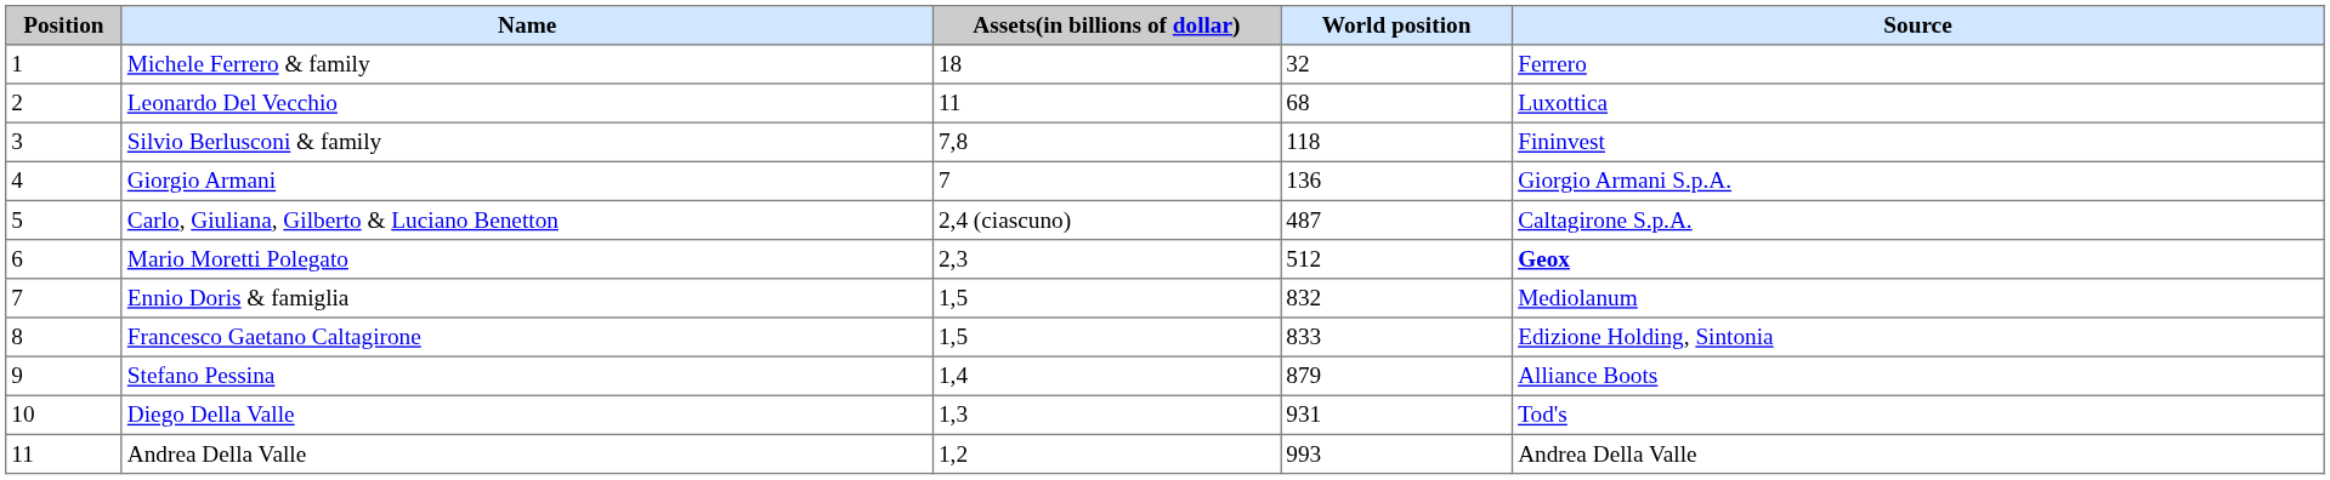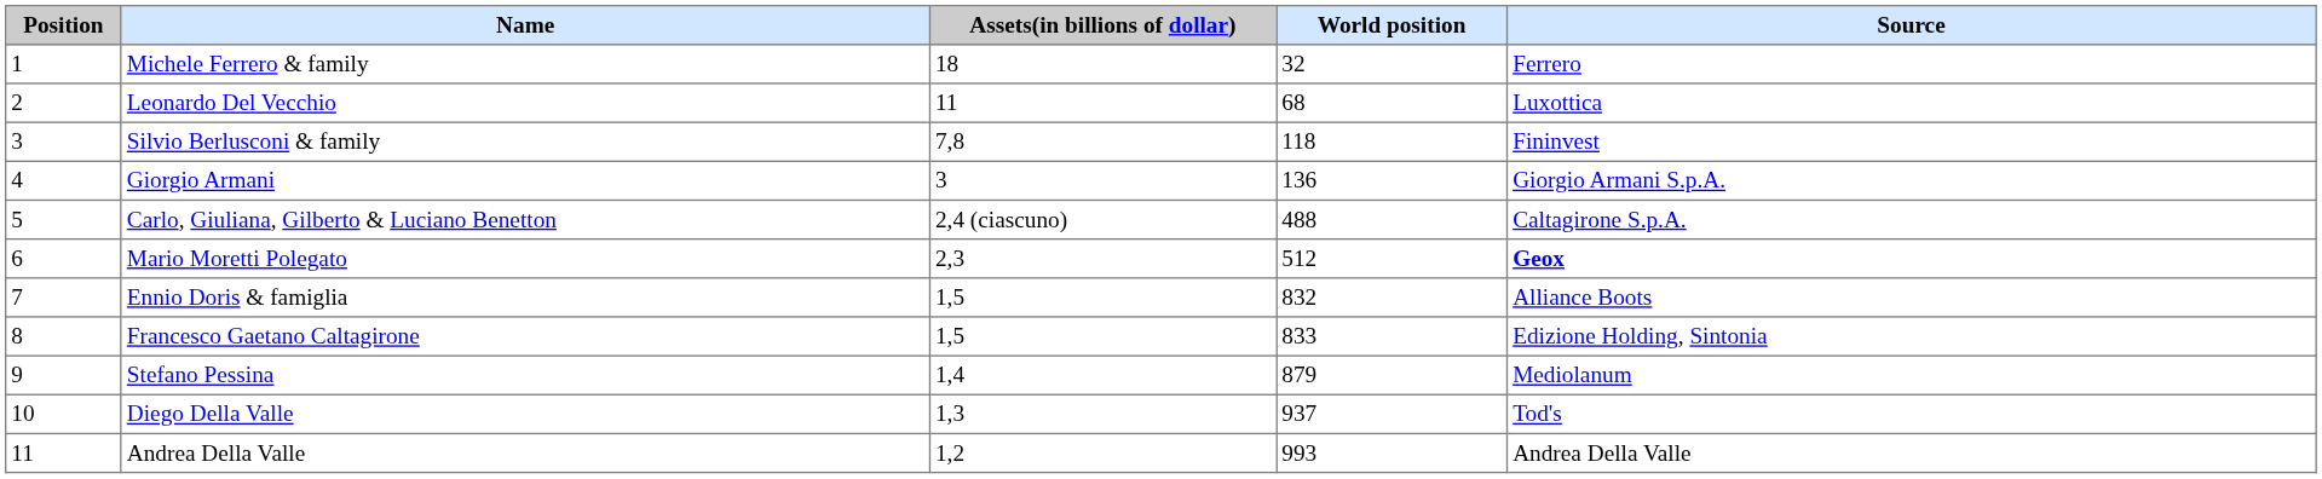 <table border=1 style="border-collapse:collapse; font-size:90%;" cellpadding=3 cellspacing=0 width=90%>
 <tr>
 <td align="center" bgcolor="#CCCCCC" width="5%"><strong>Position</strong></td>
 <td bgcolor="#D0E7FF" align="center" width="35%"><strong>Name</strong></td>
 <td bgcolor="#cccccc" align="center" width="15%"><strong>Assets(in billions of <a href='#'>dollar</a>)</strong></td>
 <td bgcolor="#D0E7FF" align="center" width="10%"><strong>World position</strong></td>
 <td bgcolor="#D0E7FF" align="center" width="35%"><strong>Source</strong></td>
 </tr>
 <tr>
 <td>1</td>
 <td><a href='#'>Michele Ferrero</a> & family</td>
 <td>18</td>
 <td>32</td>
 <td><a href='#'>Ferrero</a></td>
 </tr>
 <tr>
 <td>2</td>
 <td><a href='#'>Leonardo Del Vecchio</a></td>
 <td>11</td>
 <td>68</td>
 <td><a href='#'>Luxottica</a></td>
 </tr>
 <tr>
 <td>3</td>
 <td><a href='#'>Silvio Berlusconi</a> & family</td>
 <td>7,8</td>
 <td>118</td>
 <td><a href='#'>Fininvest</a></td>
 </tr>
 <tr>
 <td>4</td>
 <td><a href='#'>Giorgio Armani</a></td>
-<td>7</td>
+<td>3</td>
 <td>136</td>
 <td><a href='#'>Giorgio Armani S.p.A.</a></td>
 </tr>
 <tr>
 <td>5</td>
 <td><a href='#'>Carlo</a>, <a href='#'>Giuliana</a>, <a href='#'>Gilberto</a> & <a href='#'>Luciano Benetton</a></td>
 <td>2,4 (ciascuno)</td>
-<td>487</td>
+<td>488</td>
 <td><a href='#'>Caltagirone S.p.A.</a></td>
 </tr>
 <tr>
 <td>6</td>
 <td><a href='#'>Mario Moretti Polegato</a></td>
 <td>2,3</td>
 <td>512</td>
 <td><strong><a href='#'>Geox</a></strong></td>
 </tr>
 <tr>
 <td>7</td>
 <td><a href='#'>Ennio Doris</a> & famiglia</td>
 <td>1,5</td>
 <td>832</td>
-<td><a href='#'>Mediolanum</a></td>
+<td><a href='#'>Alliance Boots</a></td>
 </tr>
 <tr>
 <td>8</td>
 <td><a href='#'>Francesco Gaetano Caltagirone</a></td>
 <td>1,5</td>
 <td>833</td>
 <td><a href='#'>Edizione Holding</a>, <a href='#'>Sintonia</a></td>
 </tr>
 <tr>
 <td>9</td>
 <td><a href='#'>Stefano Pessina</a></td>
 <td>1,4</td>
 <td>879</td>
-<td><a href='#'>Alliance Boots</a></td>
+<td><a href='#'>Mediolanum</a></td>
 </tr>
 <tr>
 <td>10</td>
 <td><a href='#'>Diego Della Valle</a></td>
 <td>1,3</td>
-<td>931</td>
+<td>937</td>
 <td><a href='#'>Tod's</a></td>
 </tr>
 <tr>
 <td>11</td>
 <td>Andrea Della Valle</td>
 <td>1,2</td>
 <td>993</td>
 <td>Andrea Della Valle</td>
 </tr>
 </table>
